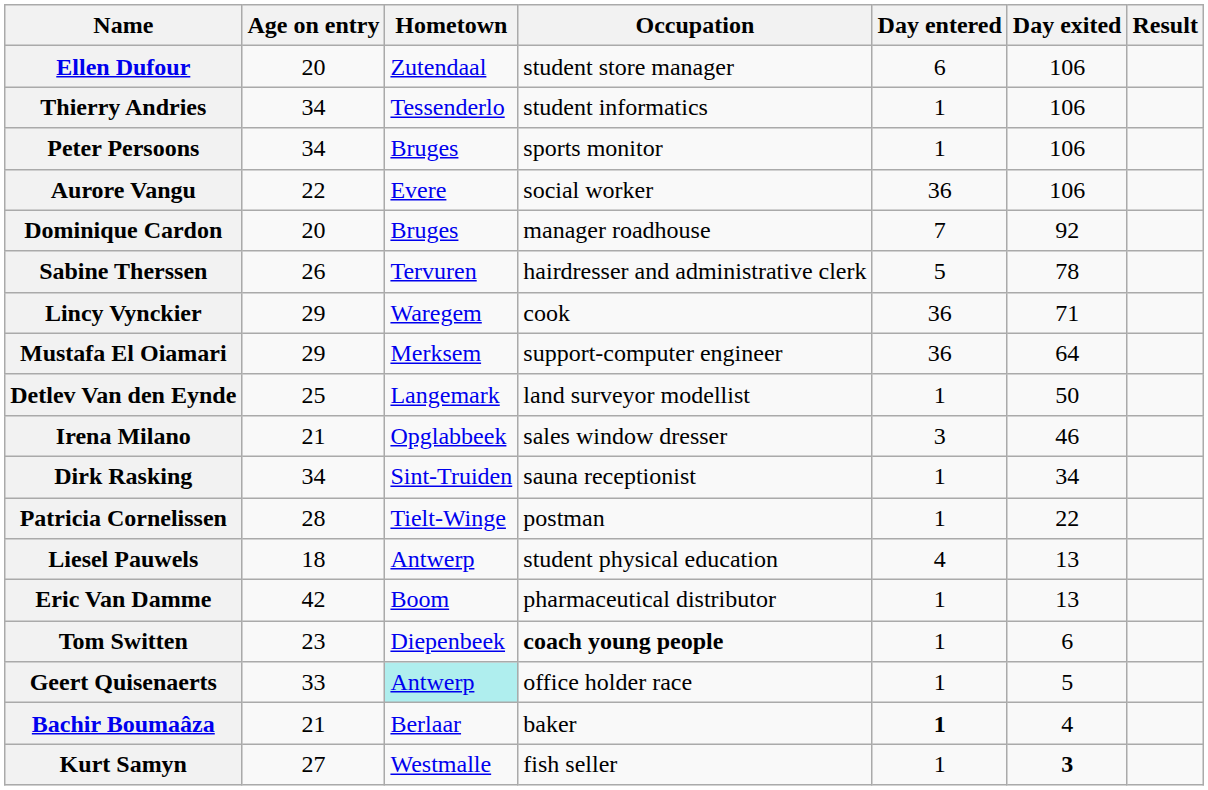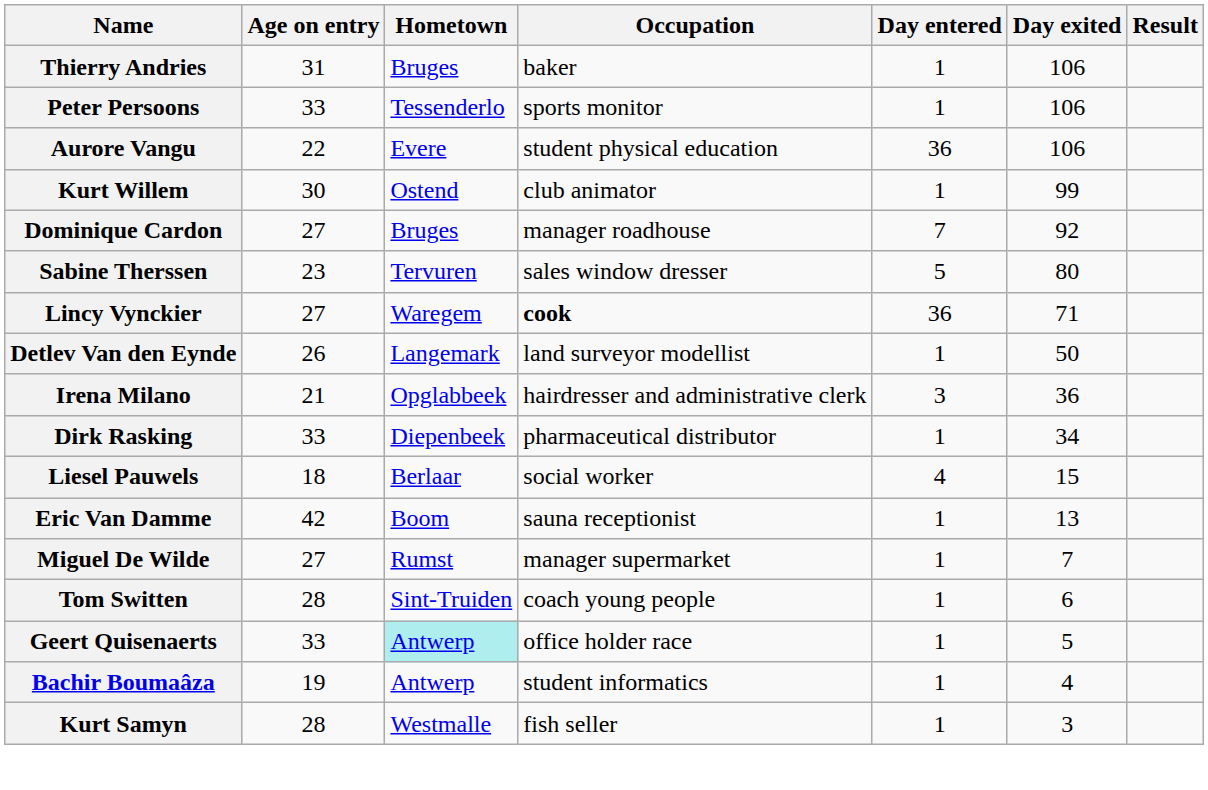 <table class="wikitable sortable" style="text-align:left; line-height:20px; width:auto;">
 <tr>
 <th scope="col">Name</th>
 <th scope="col">Age on entry</th>
 <th scope="col">Hometown</th>
 <th scope="col">Occupation</th>
 <th scope="col">Day entered</th>
 <th scope="col">Day exited</th>
 <th scope="col">Result</th>
 </tr>
 <tr>
-<th scope="row"><a href='#'>Ellen Dufour</a></th>
-<td align="center">20</td>
-<td><a href='#'>Zutendaal</a></td>
-<td>student store manager</td>
-<td align="center">6</td>
-<td align="center">106</td>
-<td></td>
-</tr>
-<tr>
 <th scope="row">Thierry Andries</th>
-<td align="center">34</td>
-<td><a href='#'>Tessenderlo</a></td>
-<td>student informatics</td>
+<td align="center">31</td>
+<td><a href='#'>Bruges</a></td>
+<td>baker</td>
 <td align="center">1</td>
 <td align="center">106</td>
 <td></td>
 </tr>
 <tr>
 <th scope="row">Peter Persoons</th>
-<td align="center">34</td>
-<td><a href='#'>Bruges</a></td>
+<td align="center">33</td>
+<td><a href='#'>Tessenderlo</a></td>
 <td>sports monitor</td>
 <td align="center">1</td>
 <td align="center">106</td>
 <td></td>
 </tr>
 <tr>
 <th scope="row">Aurore Vangu</th>
 <td align="center">22</td>
 <td><a href='#'>Evere</a></td>
-<td>social worker</td>
+<td>student physical education</td>
 <td align="center">36</td>
 <td align="center">106</td>
 <td></td>
 </tr>
 <tr>
+<th scope="row">Kurt Willem</th>
+<td align="center">30</td>
+<td><a href='#'>Ostend</a></td>
+<td>club animator</td>
+<td align="center">1</td>
+<td align="center">99</td>
+<td></td>
+</tr>
+<tr>
 <th scope="row">Dominique Cardon</th>
-<td align="center">20</td>
+<td align="center">27</td>
 <td><a href='#'>Bruges</a></td>
 <td>manager roadhouse</td>
 <td align="center">7</td>
 <td align="center">92</td>
 <td></td>
 </tr>
 <tr>
 <th scope="row">Sabine Therssen</th>
-<td align="center">26</td>
+<td align="center">23</td>
 <td><a href='#'>Tervuren</a></td>
-<td>hairdresser and administrative clerk</td>
+<td>sales window dresser</td>
 <td align="center">5</td>
-<td align="center">78</td>
+<td align="center">80</td>
 <td></td>
 </tr>
 <tr>
 <th scope="row">Lincy Vynckier</th>
-<td align="center">29</td>
+<td align="center">27</td>
 <td><a href='#'>Waregem</a></td>
-<td>cook</td>
+<td><strong>cook</strong></td>
 <td align="center">36</td>
 <td align="center">71</td>
 <td></td>
 </tr>
 <tr>
-<th scope="row">Mustafa El Oiamari</th>
-<td align="center">29</td>
-<td><a href='#'>Merksem</a></td>
-<td>support-computer engineer</td>
-<td align="center">36</td>
-<td align="center">64</td>
-<td></td>
-</tr>
-<tr>
 <th scope="row">Detlev Van den Eynde</th>
-<td align="center">25</td>
+<td align="center">26</td>
 <td><a href='#'>Langemark</a></td>
 <td>land surveyor modellist</td>
 <td align="center">1</td>
 <td align="center">50</td>
 <td></td>
 </tr>
 <tr>
 <th scope="row">Irena Milano</th>
 <td align="center">21</td>
 <td><a href='#'>Opglabbeek</a></td>
-<td>sales window dresser</td>
+<td>hairdresser and administrative clerk</td>
 <td align="center">3</td>
-<td align="center">46</td>
+<td align="center">36</td>
 <td></td>
 </tr>
 <tr>
 <th scope="row">Dirk Rasking</th>
-<td align="center">34</td>
-<td><a href='#'>Sint-Truiden</a></td>
-<td>sauna receptionist</td>
+<td align="center">33</td>
+<td><a href='#'>Diepenbeek</a></td>
+<td>pharmaceutical distributor</td>
 <td align="center">1</td>
 <td align="center">34</td>
 <td></td>
 </tr>
 <tr>
-<th scope="row">Patricia Cornelissen</th>
-<td align="center">28</td>
-<td><a href='#'>Tielt-Winge</a></td>
-<td>postman</td>
-<td align="center">1</td>
-<td align="center">22</td>
-<td></td>
-</tr>
-<tr>
 <th scope="row">Liesel Pauwels</th>
 <td align="center">18</td>
-<td><a href='#'>Antwerp</a></td>
-<td>student physical education</td>
+<td><a href='#'>Berlaar</a></td>
+<td>social worker</td>
 <td align="center">4</td>
-<td align="center">13</td>
+<td align="center">15</td>
 <td></td>
 </tr>
 <tr>
 <th scope="row">Eric Van Damme</th>
 <td align="center">42</td>
 <td><a href='#'>Boom</a></td>
-<td>pharmaceutical distributor</td>
+<td>sauna receptionist</td>
 <td align="center">1</td>
 <td align="center">13</td>
 <td></td>
 </tr>
 <tr>
+<th scope="row">Miguel De Wilde</th>
+<td align="center">27</td>
+<td><a href='#'>Rumst</a></td>
+<td>manager supermarket</td>
+<td align="center">1</td>
+<td align="center">7</td>
+<td></td>
+</tr>
+<tr>
 <th scope="row">Tom Switten</th>
-<td align="center">23</td>
-<td><a href='#'>Diepenbeek</a></td>
-<td><strong>coach young people</strong></td>
+<td align="center">28</td>
+<td><a href='#'>Sint-Truiden</a></td>
+<td>coach young people</td>
 <td align="center">1</td>
 <td align="center">6</td>
 <td></td>
 </tr>
 <tr>
 <th scope="row">Geert Quisenaerts</th>
 <td align="center">33</td>
 <td style="background: paleturquoise;"><a href='#'>Antwerp</a></td>
 <td>office holder race</td>
 <td align="center">1</td>
 <td align="center">5</td>
 <td></td>
 </tr>
 <tr>
 <th scope="row"><a href='#'>Bachir Boumaâza</a></th>
-<td align="center">21</td>
-<td><a href='#'>Berlaar</a></td>
-<td>baker</td>
-<td align="center"><strong>1</strong></td>
+<td align="center">19</td>
+<td><a href='#'>Antwerp</a></td>
+<td>student informatics</td>
+<td align="center">1</td>
 <td align="center">4</td>
 <td></td>
 </tr>
 <tr>
 <th scope="row">Kurt Samyn</th>
-<td align="center">27</td>
+<td align="center">28</td>
 <td><a href='#'>Westmalle</a></td>
 <td>fish seller</td>
 <td align="center">1</td>
-<td align="center"><strong>3</strong></td>
+<td align="center">3</td>
 <td></td>
 </tr>
 </table>
